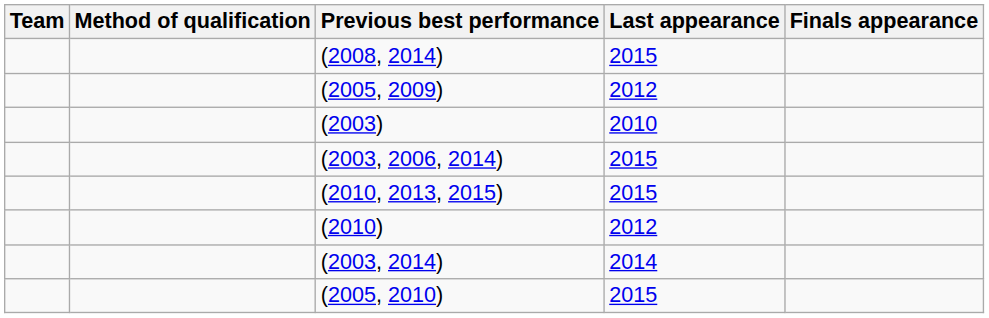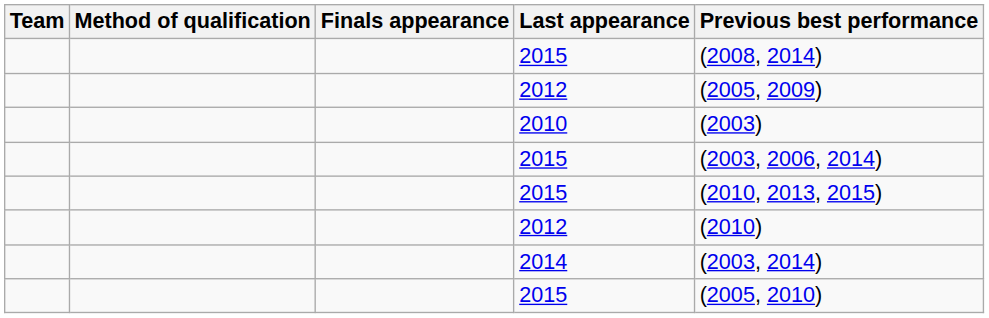 <table class="wikitable sortable">
 <tr>
 <th>Team</th>
 <th>Method of qualification</th>
+<th>Finals appearance</th>
+<th>Last appearance</th>
 <th>Previous best performance</th>
-<th>Last appearance</th>
-<th>Finals appearance</th>
 </tr>
 <tr>
 <td></td>
 <td></td>
+<td></td>
+<td><a href='#'>2015</a></td>
 <td> (<a href='#'>2008</a>, <a href='#'>2014</a>)</td>
-<td><a href='#'>2015</a></td>
-<td></td>
 </tr>
 <tr>
 <td></td>
 <td></td>
+<td></td>
+<td><a href='#'>2012</a></td>
 <td> (<a href='#'>2005</a>, <a href='#'>2009</a>)</td>
-<td><a href='#'>2012</a></td>
-<td></td>
 </tr>
 <tr>
 <td></td>
 <td></td>
+<td></td>
+<td><a href='#'>2010</a></td>
 <td> (<a href='#'>2003</a>)</td>
-<td><a href='#'>2010</a></td>
-<td></td>
 </tr>
 <tr>
 <td></td>
 <td></td>
+<td></td>
+<td><a href='#'>2015</a></td>
 <td> (<a href='#'>2003</a>, <a href='#'>2006</a>, <a href='#'>2014</a>)</td>
-<td><a href='#'>2015</a></td>
-<td></td>
 </tr>
 <tr>
 <td></td>
 <td></td>
+<td></td>
+<td><a href='#'>2015</a></td>
 <td> (<a href='#'>2010</a>, <a href='#'>2013</a>, <a href='#'>2015</a>)</td>
-<td><a href='#'>2015</a></td>
-<td></td>
 </tr>
 <tr>
 <td></td>
 <td></td>
+<td></td>
+<td><a href='#'>2012</a></td>
 <td> (<a href='#'>2010</a>)</td>
-<td><a href='#'>2012</a></td>
-<td></td>
 </tr>
 <tr>
 <td></td>
 <td></td>
+<td></td>
+<td><a href='#'>2014</a></td>
 <td> (<a href='#'>2003</a>, <a href='#'>2014</a>)</td>
-<td><a href='#'>2014</a></td>
-<td></td>
 </tr>
 <tr>
 <td></td>
 <td></td>
+<td></td>
+<td><a href='#'>2015</a></td>
 <td> (<a href='#'>2005</a>, <a href='#'>2010</a>)</td>
-<td><a href='#'>2015</a></td>
-<td></td>
 </tr>
 </table>
